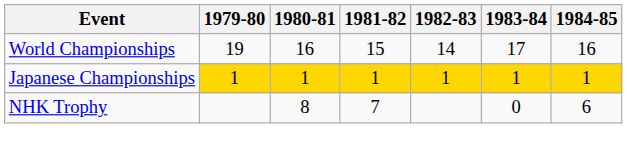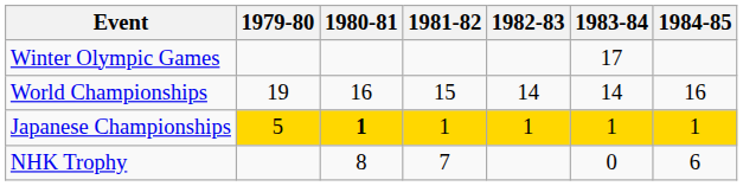 <table class="wikitable">
 <tr>
 <th>Event</th>
 <th>1979-80</th>
 <th>1980-81</th>
 <th>1981-82</th>
 <th>1982-83</th>
 <th>1983-84</th>
 <th>1984-85</th>
 </tr>
 <tr>
+<td><a href='#'>Winter Olympic Games</a></td>
+<td></td>
+<td></td>
+<td></td>
+<td></td>
+<td align="center">17</td>
+<td></td>
+</tr>
+<tr>
 <td><a href='#'>World Championships</a></td>
 <td align="center">19</td>
 <td align="center">16</td>
 <td align="center">15</td>
 <td align="center">14</td>
-<td align="center">17</td>
+<td align="center">14</td>
 <td align="center">16</td>
 </tr>
 <tr>
 <td><a href='#'>Japanese Championships</a></td>
-<td align="center" bgcolor="gold">1</td>
-<td align="center" bgcolor="gold">1</td>
+<td align="center" bgcolor="gold">5</td>
+<td align="center" bgcolor="gold"><strong>1</strong></td>
 <td align="center" bgcolor="gold">1</td>
 <td align="center" bgcolor="gold">1</td>
 <td align="center" bgcolor="gold">1</td>
 <td align="center" bgcolor="gold">1</td>
 </tr>
 <tr>
 <td><a href='#'>NHK Trophy</a></td>
 <td></td>
 <td align="center">8</td>
 <td align="center">7</td>
 <td></td>
 <td align="center">0</td>
 <td align="center">6</td>
 </tr>
 </table>
